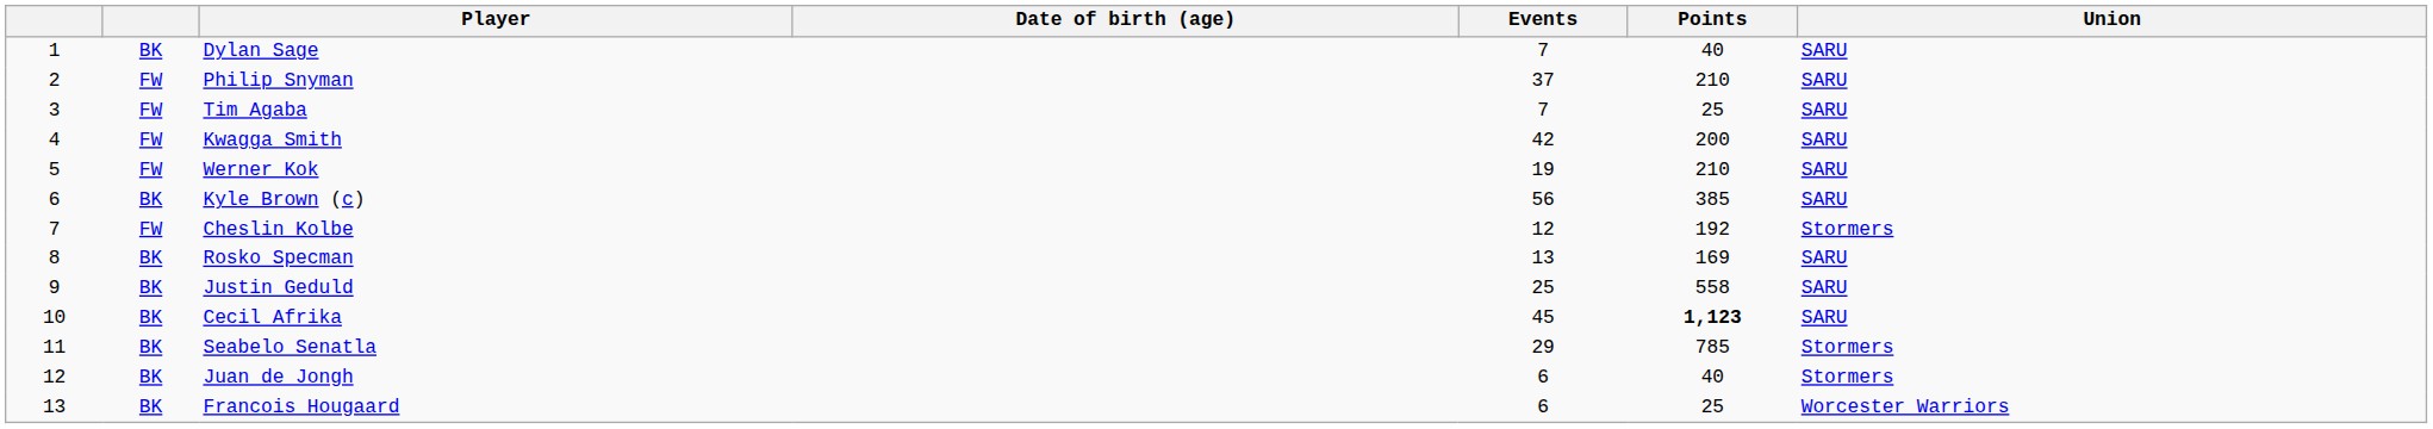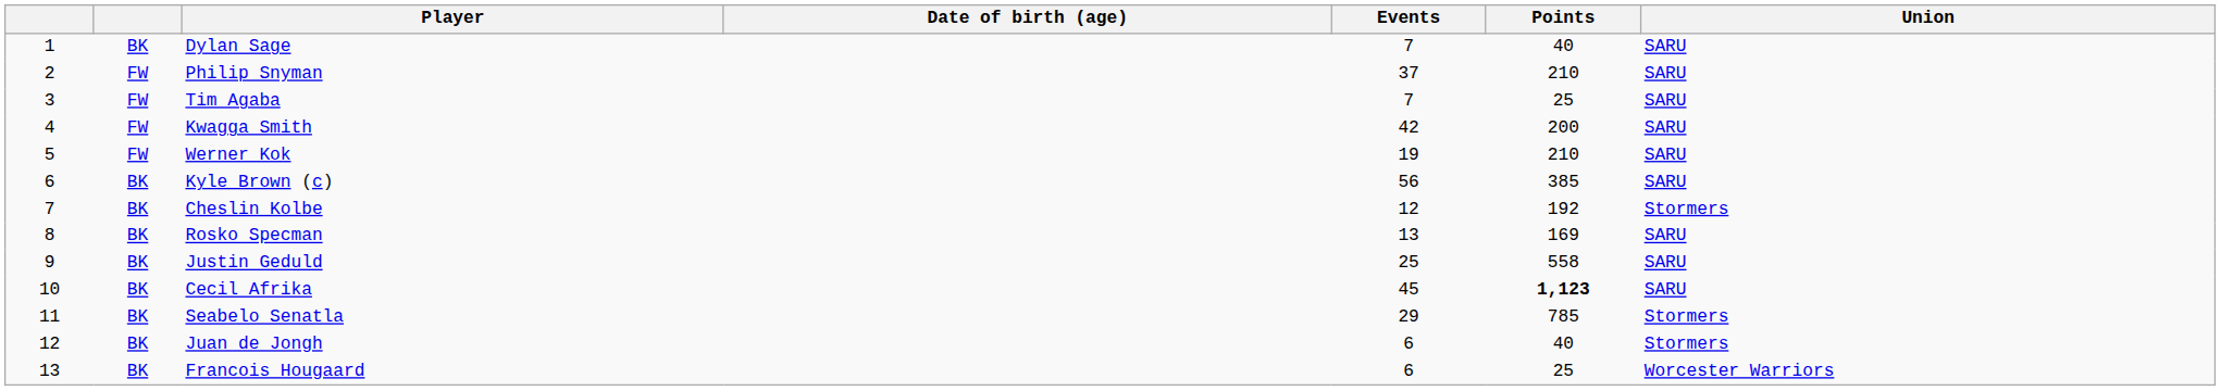 <table class="sortable wikitable" style="font-size:95%; width: 98%">
 <tr>
 <th scope="col" style="width:4%"></th>
 <th scope="col" style="width:4%"></th>
 <th scope="col">Player</th>
 <th scope="col">Date of birth (age)</th>
 <th scope="col" style="width:7%">Events</th>
 <th scope="col" style="width:7%">Points</th>
 <th scope="col">Union</th>
 </tr>
 <tr>
 <td style="text-align:center; border:0">1</td>
 <td style="text-align:center; border:0"><a href='#'>BK</a></td>
 <td style="text-align:left; border:0"><a href='#'>Dylan Sage</a></td>
 <td style="text-align:left; border:0"></td>
 <td style="text-align:center; border:0">7</td>
 <td style="text-align:center; border:0">40</td>
 <td style="text-align:left; border:0"> <a href='#'>SARU</a></td>
 </tr>
 <tr>
 <td style="text-align:center; border:0">2</td>
 <td style="text-align:center; border:0"><a href='#'>FW</a></td>
 <td style="text-align:left; border:0"><a href='#'>Philip Snyman</a></td>
 <td style="text-align:left; border:0"></td>
 <td style="text-align:center; border:0">37</td>
 <td style="text-align:center; border:0">210</td>
 <td style="text-align:left; border:0"> <a href='#'>SARU</a></td>
 </tr>
 <tr>
 <td style="text-align:center; border:0">3</td>
 <td style="text-align:center; border:0"><a href='#'>FW</a></td>
 <td style="text-align:left; border:0"><a href='#'>Tim Agaba</a></td>
 <td style="text-align:left; border:0"></td>
 <td style="text-align:center; border:0">7</td>
 <td style="text-align:center; border:0">25</td>
 <td style="text-align:left; border:0"> <a href='#'>SARU</a></td>
 </tr>
 <tr>
 <td style="text-align:center; border:0">4</td>
 <td style="text-align:center; border:0"><a href='#'>FW</a></td>
 <td style="text-align:left; border:0"><a href='#'>Kwagga Smith</a></td>
 <td style="text-align:left; border:0"></td>
 <td style="text-align:center; border:0">42</td>
 <td style="text-align:center; border:0">200</td>
 <td style="text-align:left; border:0"> <a href='#'>SARU</a></td>
 </tr>
 <tr>
 <td style="text-align:center; border:0">5</td>
 <td style="text-align:center; border:0"><a href='#'>FW</a></td>
 <td style="text-align:left; border:0"><a href='#'>Werner Kok</a></td>
 <td style="text-align:left; border:0"></td>
 <td style="text-align:center; border:0">19</td>
 <td style="text-align:center; border:0">210</td>
 <td style="text-align:left; border:0"> <a href='#'>SARU</a></td>
 </tr>
 <tr>
 <td style="text-align:center; border:0">6</td>
 <td style="text-align:center; border:0"><a href='#'>BK</a></td>
 <td style="text-align:left; border:0"><a href='#'>Kyle Brown</a> (<a href='#'>c</a>)</td>
 <td style="text-align:left; border:0"></td>
 <td style="text-align:center; border:0">56</td>
 <td style="text-align:center; border:0">385</td>
 <td style="text-align:left; border:0"> <a href='#'>SARU</a></td>
 </tr>
 <tr>
 <td style="text-align:center; border:0">7</td>
-<td style="text-align:center; border:0"><a href='#'>FW</a></td>
+<td style="text-align:center; border:0"><a href='#'>BK</a></td>
 <td style="text-align:left; border:0"><a href='#'>Cheslin Kolbe</a></td>
 <td style="text-align:left; border:0"></td>
 <td style="text-align:center; border:0">12</td>
 <td style="text-align:center; border:0">192</td>
 <td style="text-align:left; border:0"> <a href='#'>Stormers</a></td>
 </tr>
 <tr>
 <td style="text-align:center; border:0">8</td>
 <td style="text-align:center; border:0"><a href='#'>BK</a></td>
 <td style="text-align:left; border:0"><a href='#'>Rosko Specman</a></td>
 <td style="text-align:left; border:0"></td>
 <td style="text-align:center; border:0">13</td>
 <td style="text-align:center; border:0">169</td>
 <td style="text-align:left; border:0"> <a href='#'>SARU</a></td>
 </tr>
 <tr>
 <td style="text-align:center; border:0">9</td>
 <td style="text-align:center; border:0"><a href='#'>BK</a></td>
 <td style="text-align:left; border:0"><a href='#'>Justin Geduld</a></td>
 <td style="text-align:left; border:0"></td>
 <td style="text-align:center; border:0">25</td>
 <td style="text-align:center; border:0">558</td>
 <td style="text-align:left; border:0"> <a href='#'>SARU</a></td>
 </tr>
 <tr>
 <td style="text-align:center; border:0">10</td>
 <td style="text-align:center; border:0"><a href='#'>BK</a></td>
 <td style="text-align:left; border:0"><a href='#'>Cecil Afrika</a></td>
 <td style="text-align:left; border:0"></td>
 <td style="text-align:center; border:0">45</td>
 <td style="text-align:center; border:0"><strong>1,123</strong></td>
 <td style="text-align:left; border:0"> <a href='#'>SARU</a></td>
 </tr>
 <tr>
 <td style="text-align:center; border:0">11</td>
 <td style="text-align:center; border:0"><a href='#'>BK</a></td>
 <td style="text-align:left; border:0"><a href='#'>Seabelo Senatla</a></td>
 <td style="text-align:left; border:0"></td>
 <td style="text-align:center; border:0">29</td>
 <td style="text-align:center; border:0">785</td>
 <td style="text-align:left; border:0"> <a href='#'>Stormers</a></td>
 </tr>
 <tr>
 <td style="text-align:center; border:0">12</td>
 <td style="text-align:center; border:0"><a href='#'>BK</a></td>
 <td style="text-align:left; border:0"><a href='#'>Juan de Jongh</a></td>
 <td style="text-align:left; border:0"></td>
 <td style="text-align:center; border:0">6</td>
 <td style="text-align:center; border:0">40</td>
 <td style="text-align:left; border:0"> <a href='#'>Stormers</a></td>
 </tr>
 <tr>
 <td style="text-align:center; border:0">13</td>
 <td style="text-align:center; border:0"><a href='#'>BK</a></td>
 <td style="text-align:left; border:0"><a href='#'>Francois Hougaard</a></td>
 <td style="text-align:left; border:0"></td>
 <td style="text-align:center; border:0">6</td>
 <td style="text-align:center; border:0">25</td>
 <td style="text-align:left; border:0"> <a href='#'>Worcester Warriors</a></td>
 </tr>
 </table>
